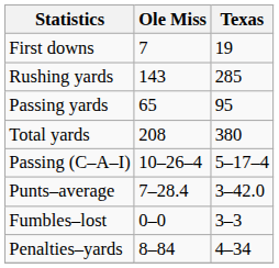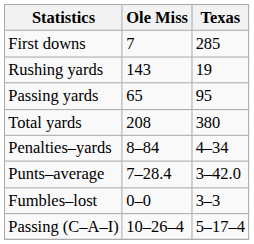 <table class="wikitable">
 <tr>
 <th>Statistics</th>
 <th>Ole Miss</th>
 <th>Texas</th>
 </tr>
 <tr>
 <td>First downs</td>
 <td>7</td>
-<td>19</td>
+<td>285</td>
 </tr>
 <tr>
 <td>Rushing yards</td>
 <td>143</td>
-<td>285</td>
+<td>19</td>
 </tr>
 <tr>
 <td>Passing yards</td>
 <td>65</td>
 <td>95</td>
 </tr>
 <tr>
 <td>Total yards</td>
 <td>208</td>
 <td>380</td>
 </tr>
 <tr>
-<td>Passing (C–A–I)</td>
-<td>10–26–4</td>
-<td>5–17–4</td>
+<td>Penalties–yards</td>
+<td>8–84</td>
+<td>4–34</td>
 </tr>
 <tr>
 <td>Punts–average</td>
 <td>7–28.4</td>
 <td>3–42.0</td>
 </tr>
 <tr>
 <td>Fumbles–lost</td>
 <td>0–0</td>
 <td>3–3</td>
 </tr>
 <tr>
-<td>Penalties–yards</td>
-<td>8–84</td>
-<td>4–34</td>
+<td>Passing (C–A–I)</td>
+<td>10–26–4</td>
+<td>5–17–4</td>
 </tr>
 <tr>
 </tr>
 </table>
